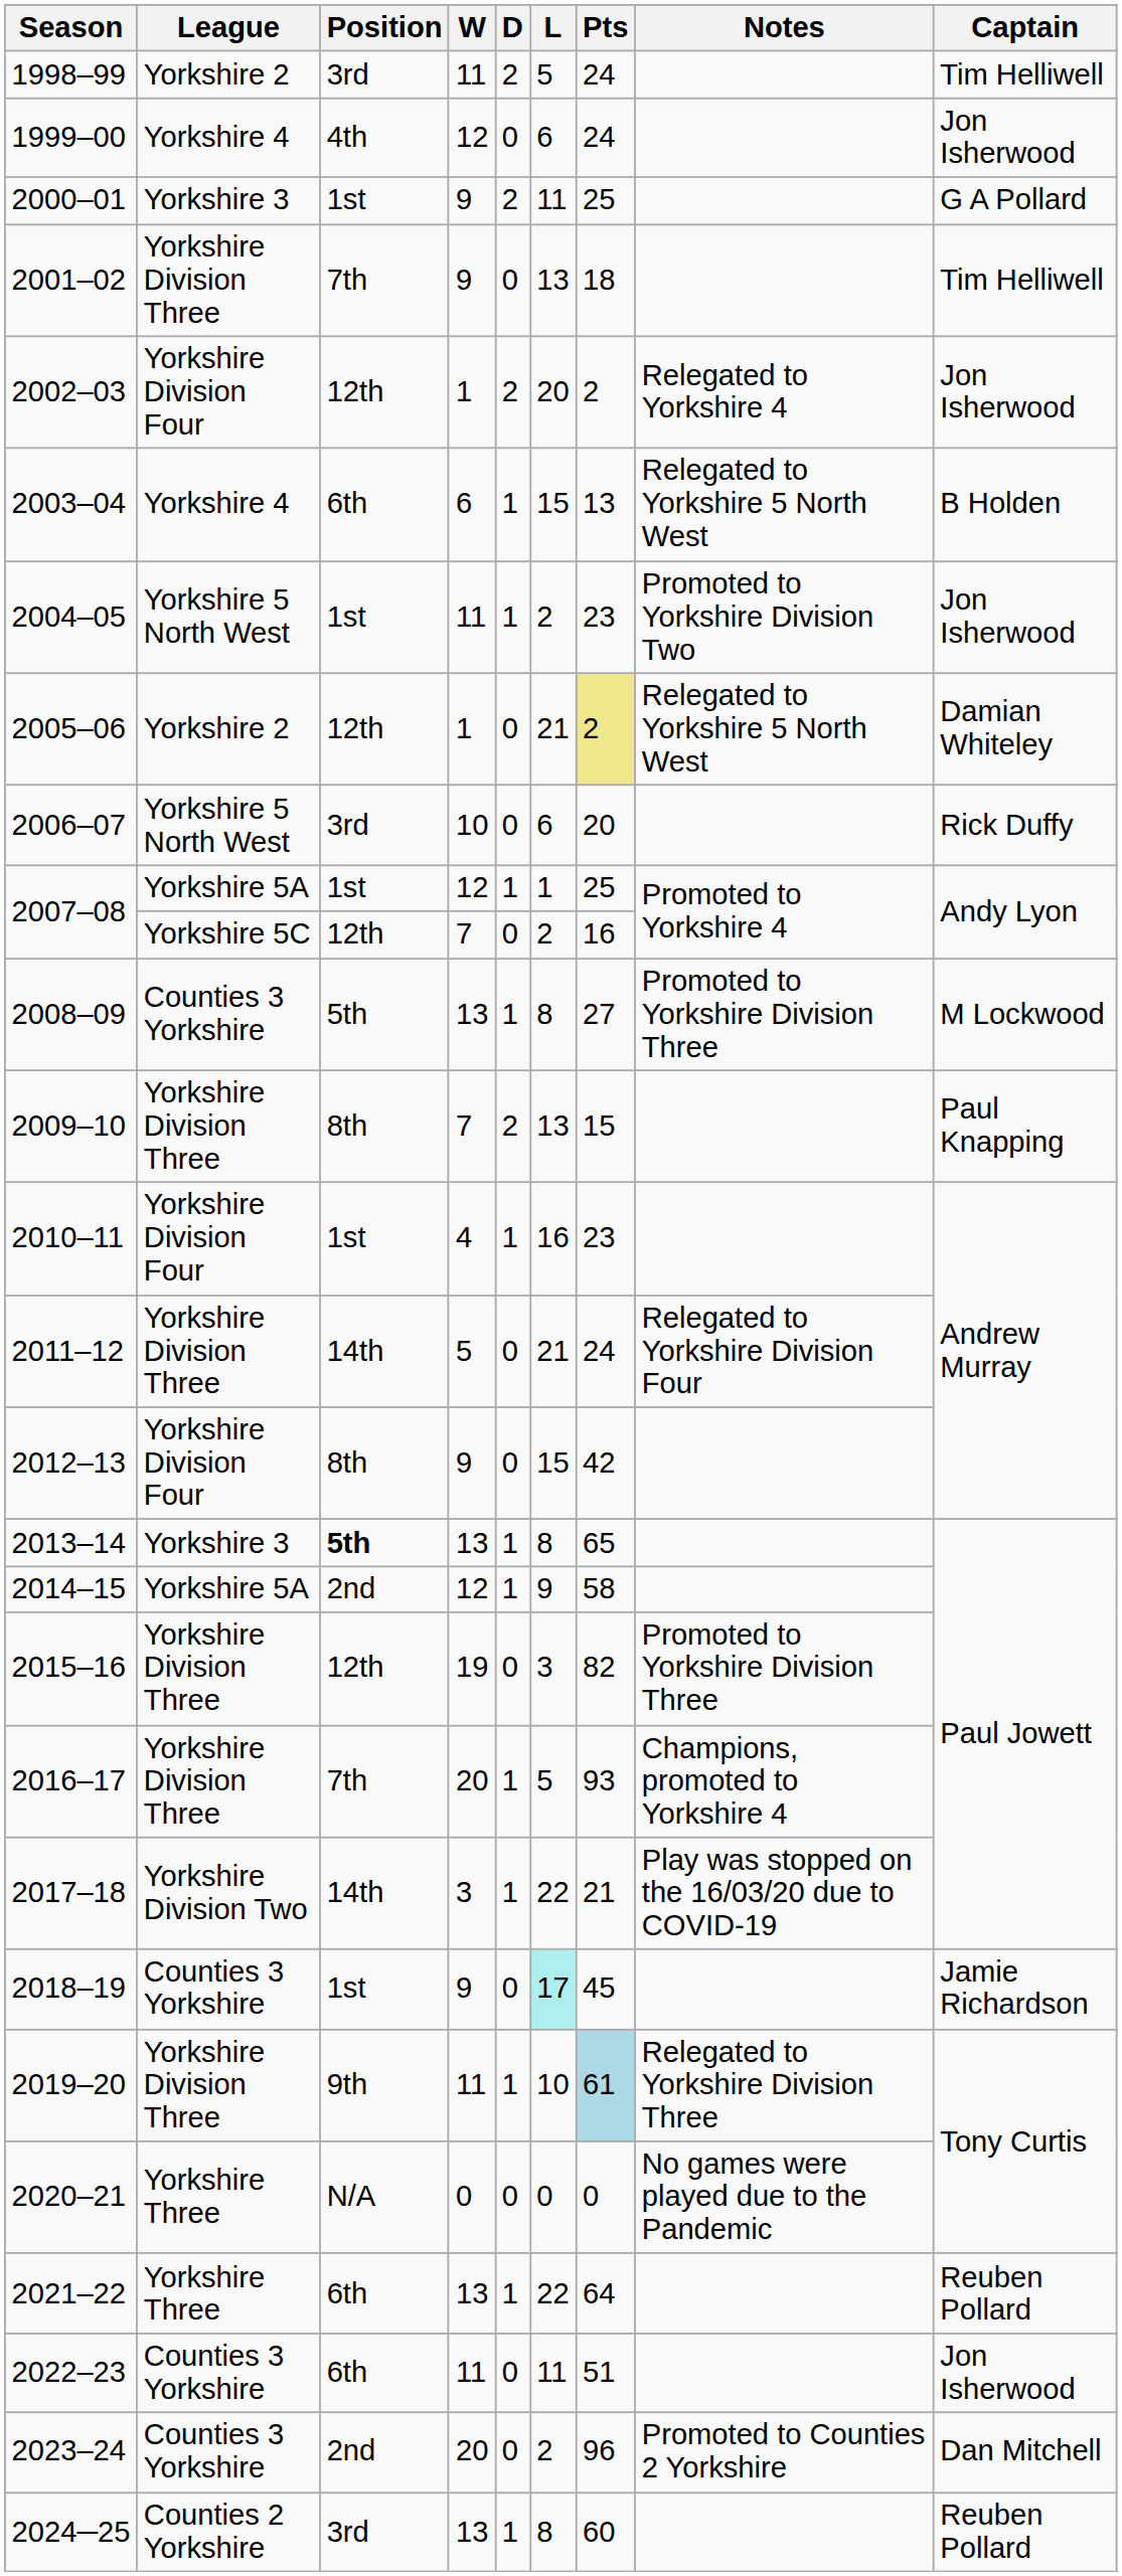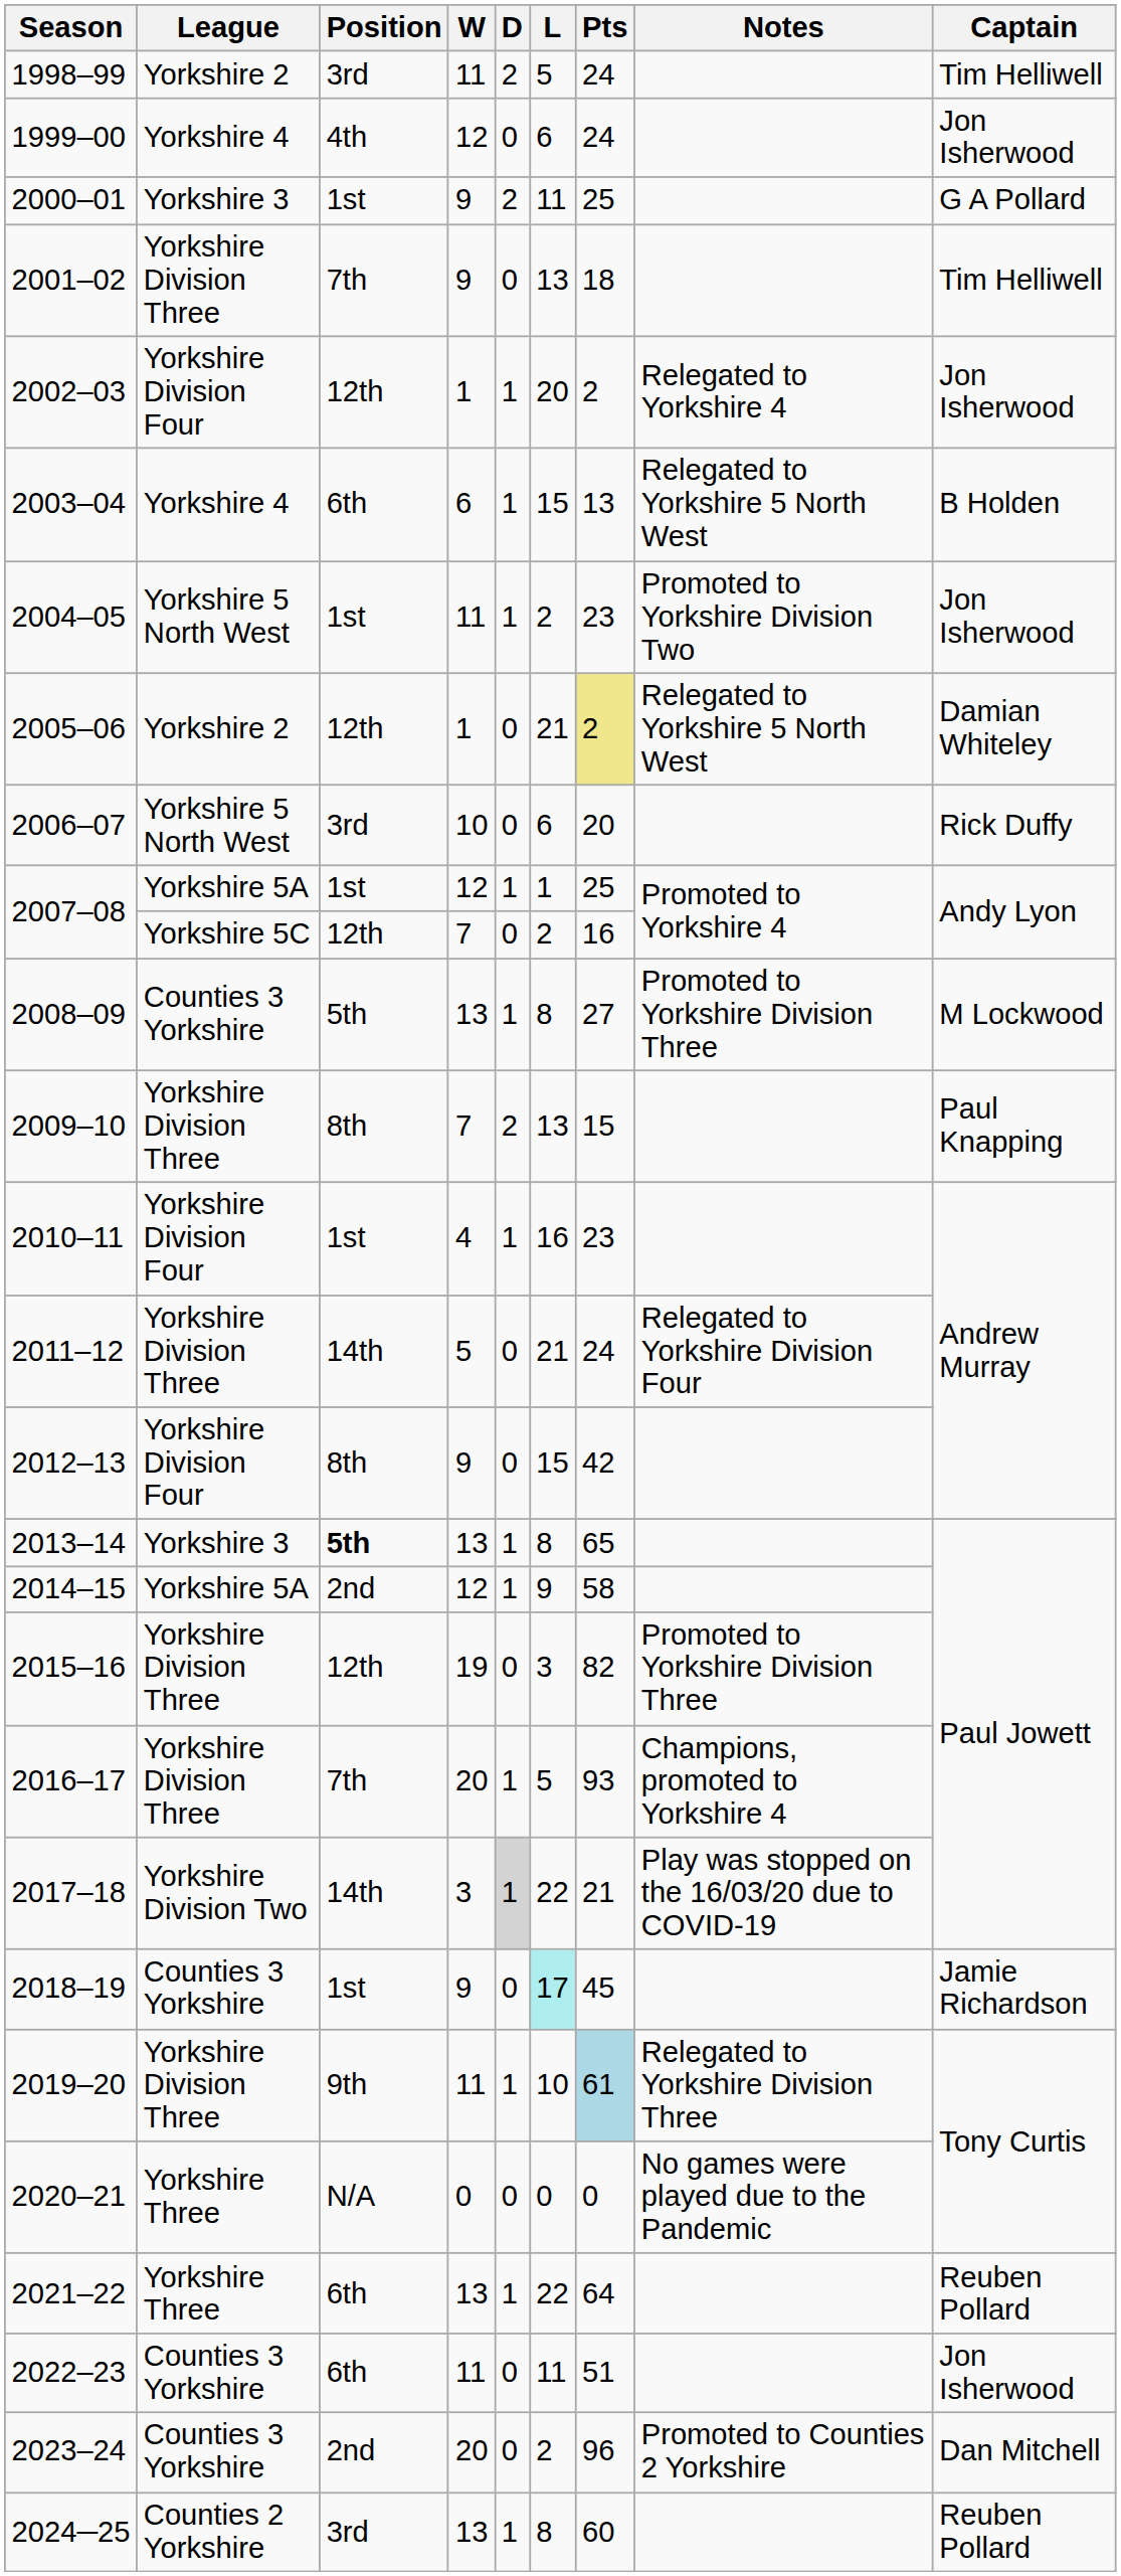 <table class="wikitable">
 <tr>
 <th>Season</th>
 <th>League</th>
 <th>Position</th>
 <th>W</th>
 <th>D</th>
 <th>L</th>
 <th>Pts</th>
 <th>Notes</th>
 <th>Captain</th>
 </tr>
 <tr>
 <td>1998–99</td>
 <td>Yorkshire 2</td>
 <td>3rd</td>
 <td>11</td>
 <td>2</td>
 <td>5</td>
 <td>24</td>
 <td></td>
 <td>Tim Helliwell</td>
 </tr>
 <tr>
 <td>1999–00</td>
 <td>Yorkshire 4</td>
 <td>4th</td>
 <td>12</td>
 <td>0</td>
 <td>6</td>
 <td>24</td>
 <td></td>
 <td>Jon Isherwood</td>
 </tr>
 <tr>
 <td>2000–01</td>
 <td>Yorkshire 3</td>
 <td>1st</td>
 <td>9</td>
 <td>2</td>
 <td>11</td>
 <td>25</td>
 <td></td>
 <td>G A Pollard</td>
 </tr>
 <tr>
 <td>2001–02</td>
 <td>Yorkshire Division Three</td>
 <td>7th</td>
 <td>9</td>
 <td>0</td>
 <td>13</td>
 <td>18</td>
 <td></td>
 <td>Tim Helliwell</td>
 </tr>
 <tr>
 <td>2002–03</td>
 <td>Yorkshire Division Four</td>
 <td>12th</td>
 <td>1</td>
-<td>2</td>
+<td>1</td>
 <td>20</td>
 <td>2</td>
 <td>Relegated to Yorkshire 4</td>
 <td>Jon Isherwood</td>
 </tr>
 <tr>
 <td>2003–04</td>
 <td>Yorkshire 4</td>
 <td>6th</td>
 <td>6</td>
 <td>1</td>
 <td>15</td>
 <td>13</td>
 <td>Relegated to Yorkshire 5 North West</td>
 <td>B Holden</td>
 </tr>
 <tr>
 <td>2004–05</td>
 <td>Yorkshire 5 North West</td>
 <td>1st</td>
 <td>11</td>
 <td>1</td>
 <td>2</td>
 <td>23</td>
 <td>Promoted to Yorkshire Division Two</td>
 <td>Jon Isherwood</td>
 </tr>
 <tr>
 <td>2005–06</td>
 <td>Yorkshire 2</td>
 <td>12th</td>
 <td>1</td>
 <td>0</td>
 <td>21</td>
 <td style="background: khaki;">2</td>
 <td>Relegated to Yorkshire 5 North West</td>
 <td>Damian Whiteley</td>
 </tr>
 <tr>
 <td>2006–07</td>
 <td>Yorkshire 5 North West</td>
 <td>3rd</td>
 <td>10</td>
 <td>0</td>
 <td>6</td>
 <td>20</td>
 <td></td>
 <td>Rick Duffy</td>
 </tr>
 <tr>
 <td rowspan="2">2007–08</td>
 <td>Yorkshire 5A</td>
 <td>1st</td>
 <td>12</td>
 <td>1</td>
 <td>1</td>
 <td>25</td>
 <td rowspan="2">Promoted to Yorkshire 4</td>
 <td rowspan="2">Andy Lyon</td>
 </tr>
 <tr>
 <td>Yorkshire 5C</td>
 <td>12th</td>
 <td>7</td>
 <td>0</td>
 <td>2</td>
 <td>16</td>
 </tr>
 <tr>
 <td>2008–09</td>
 <td>Counties 3 Yorkshire</td>
 <td>5th</td>
 <td>13</td>
 <td>1</td>
 <td>8</td>
 <td>27</td>
 <td>Promoted to Yorkshire Division Three</td>
 <td>M Lockwood</td>
 </tr>
 <tr>
 <td>2009–10</td>
 <td>Yorkshire Division Three</td>
 <td>8th</td>
 <td>7</td>
 <td>2</td>
 <td>13</td>
 <td>15</td>
 <td></td>
 <td>Paul Knapping</td>
 </tr>
 <tr>
 <td>2010–11</td>
 <td>Yorkshire Division Four</td>
 <td>1st</td>
 <td>4</td>
 <td>1</td>
 <td>16</td>
 <td>23</td>
 <td></td>
 <td rowspan="3">Andrew Murray</td>
 </tr>
 <tr>
 <td>2011–12</td>
 <td>Yorkshire Division Three</td>
 <td>14th</td>
 <td>5</td>
 <td>0</td>
 <td>21</td>
 <td>24</td>
 <td>Relegated to Yorkshire Division Four</td>
 </tr>
 <tr>
 <td>2012–13</td>
 <td>Yorkshire Division Four</td>
 <td>8th</td>
 <td>9</td>
 <td>0</td>
 <td>15</td>
 <td>42</td>
 <td></td>
 </tr>
 <tr>
 <td>2013–14</td>
 <td>Yorkshire 3</td>
 <td><strong>5th</strong></td>
 <td>13</td>
 <td>1</td>
 <td>8</td>
 <td>65</td>
 <td></td>
 <td rowspan="5">Paul Jowett</td>
 </tr>
 <tr>
 <td>2014–15</td>
 <td>Yorkshire 5A</td>
 <td>2nd</td>
 <td>12</td>
 <td>1</td>
 <td>9</td>
 <td>58</td>
 <td></td>
 </tr>
 <tr>
 <td>2015–16</td>
 <td>Yorkshire Division Three</td>
 <td>12th</td>
 <td>19</td>
 <td>0</td>
 <td>3</td>
 <td>82</td>
 <td>Promoted to Yorkshire Division Three</td>
 </tr>
 <tr>
 <td>2016–17</td>
 <td>Yorkshire Division Three</td>
 <td>7th</td>
 <td>20</td>
 <td>1</td>
 <td>5</td>
 <td>93</td>
 <td>Champions, promoted to Yorkshire 4</td>
 </tr>
 <tr>
 <td>2017–18</td>
 <td>Yorkshire Division Two</td>
 <td>14th</td>
 <td>3</td>
-<td>1</td>
+<td style="background: lightgrey;">1</td>
 <td>22</td>
 <td>21</td>
 <td>Play was stopped on the 16/03/20 due to COVID-19</td>
 </tr>
 <tr>
 <td>2018–19</td>
 <td>Counties 3 Yorkshire</td>
 <td>1st</td>
 <td>9</td>
 <td>0</td>
 <td style="background: paleturquoise;">17</td>
 <td>45</td>
 <td></td>
 <td>Jamie Richardson</td>
 </tr>
 <tr>
 <td>2019–20</td>
 <td>Yorkshire Division Three</td>
 <td>9th</td>
 <td>11</td>
 <td>1</td>
 <td>10</td>
 <td style="background: lightblue;">61</td>
 <td>Relegated to Yorkshire Division Three</td>
 <td rowspan="2">Tony Curtis</td>
 </tr>
 <tr>
 <td>2020–21</td>
 <td>Yorkshire Three</td>
 <td>N/A</td>
 <td>0</td>
 <td>0</td>
 <td>0</td>
 <td>0</td>
 <td>No games were played due to the Pandemic</td>
 </tr>
 <tr>
 <td>2021–22</td>
 <td>Yorkshire Three</td>
 <td>6th</td>
 <td>13</td>
 <td>1</td>
 <td>22</td>
 <td>64</td>
 <td></td>
 <td>Reuben Pollard</td>
 </tr>
 <tr>
 <td>2022–23</td>
 <td>Counties 3 Yorkshire</td>
 <td>6th</td>
 <td>11</td>
 <td>0</td>
 <td>11</td>
 <td>51</td>
 <td></td>
 <td>Jon Isherwood</td>
 </tr>
 <tr>
 <td>2023–24</td>
 <td>Counties 3 Yorkshire</td>
 <td>2nd</td>
 <td>20</td>
 <td>0</td>
 <td>2</td>
 <td>96</td>
 <td>Promoted to Counties 2 Yorkshire</td>
 <td>Dan Mitchell</td>
 </tr>
 <tr>
 <td>2024─25</td>
 <td>Counties 2 Yorkshire</td>
 <td>3rd</td>
 <td>13</td>
 <td>1</td>
 <td>8</td>
 <td>60</td>
 <td></td>
 <td>Reuben Pollard</td>
 </tr>
 </table>
